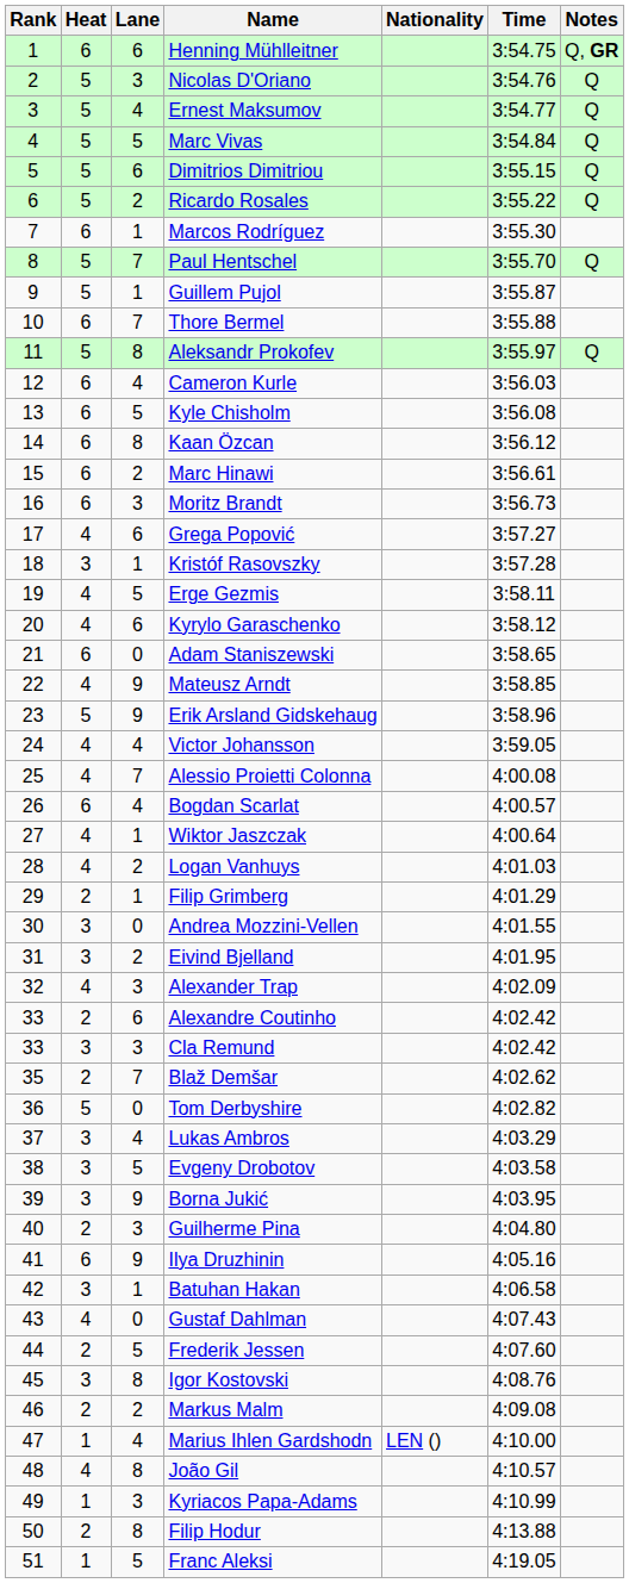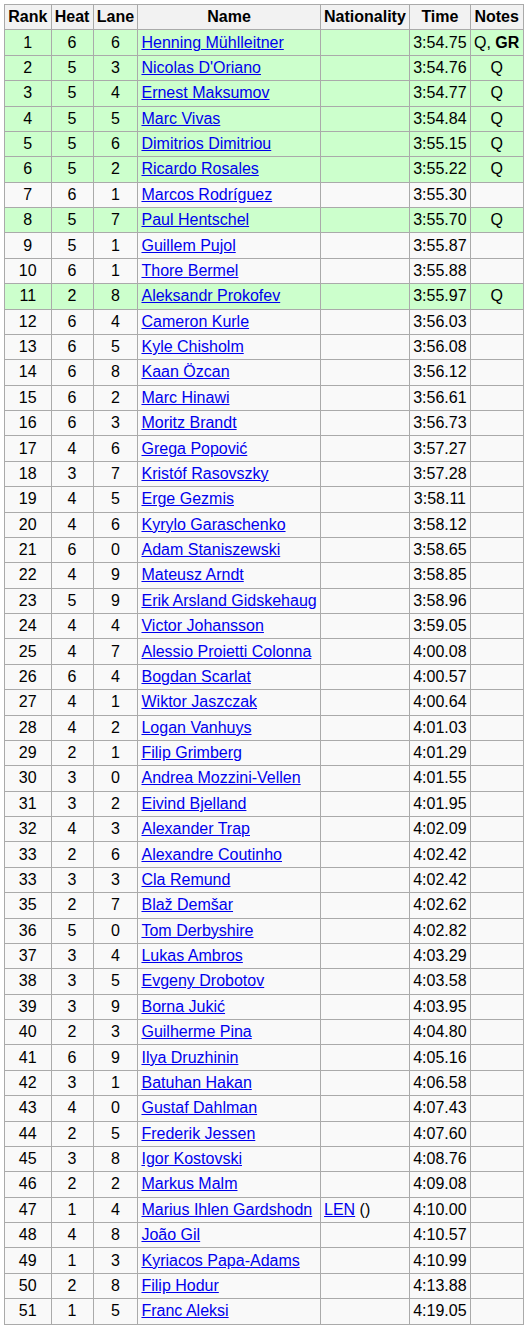 <table class="wikitable sortable" style="text-align:center">
 <tr>
 <th>Rank</th>
 <th>Heat</th>
 <th>Lane</th>
 <th>Name</th>
 <th>Nationality</th>
 <th>Time</th>
 <th>Notes</th>
 </tr>
 <tr bgcolor=ccffcc>
 <td>1</td>
 <td>6</td>
 <td>6</td>
 <td align=left><a href='#'>Henning Mühlleitner</a></td>
 <td align=left></td>
 <td>3:54.75</td>
 <td>Q, <strong>GR</strong></td>
 </tr>
 <tr bgcolor=ccffcc>
 <td>2</td>
 <td>5</td>
 <td>3</td>
 <td align=left><a href='#'>Nicolas D'Oriano</a></td>
 <td align=left></td>
 <td>3:54.76</td>
 <td>Q</td>
 </tr>
 <tr bgcolor=ccffcc>
 <td>3</td>
 <td>5</td>
 <td>4</td>
 <td align=left><a href='#'>Ernest Maksumov</a></td>
 <td align=left></td>
 <td>3:54.77</td>
 <td>Q</td>
 </tr>
 <tr bgcolor=ccffcc>
 <td>4</td>
 <td>5</td>
 <td>5</td>
 <td align=left><a href='#'>Marc Vivas</a></td>
 <td align=left></td>
 <td>3:54.84</td>
 <td>Q</td>
 </tr>
 <tr bgcolor=ccffcc>
 <td>5</td>
 <td>5</td>
 <td>6</td>
 <td align=left><a href='#'>Dimitrios Dimitriou</a></td>
 <td align=left></td>
 <td>3:55.15</td>
 <td>Q</td>
 </tr>
 <tr bgcolor=ccffcc>
 <td>6</td>
 <td>5</td>
 <td>2</td>
 <td align=left><a href='#'>Ricardo Rosales</a></td>
 <td align=left></td>
 <td>3:55.22</td>
 <td>Q</td>
 </tr>
 <tr>
 <td>7</td>
 <td>6</td>
 <td>1</td>
 <td align=left><a href='#'>Marcos Rodríguez</a></td>
 <td align=left></td>
 <td>3:55.30</td>
 <td></td>
 </tr>
 <tr bgcolor=ccffcc>
 <td>8</td>
 <td>5</td>
 <td>7</td>
 <td align=left><a href='#'>Paul Hentschel</a></td>
 <td align=left></td>
 <td>3:55.70</td>
 <td>Q</td>
 </tr>
 <tr>
 <td>9</td>
 <td>5</td>
 <td>1</td>
 <td align=left><a href='#'>Guillem Pujol</a></td>
 <td align=left></td>
 <td>3:55.87</td>
 <td></td>
 </tr>
 <tr>
 <td>10</td>
 <td>6</td>
-<td>7</td>
+<td>1</td>
 <td align=left><a href='#'>Thore Bermel</a></td>
 <td align=left></td>
 <td>3:55.88</td>
 <td></td>
 </tr>
 <tr bgcolor=ccffcc>
 <td>11</td>
-<td>5</td>
+<td>2</td>
 <td>8</td>
 <td align=left><a href='#'>Aleksandr Prokofev</a></td>
 <td align=left></td>
 <td>3:55.97</td>
 <td>Q</td>
 </tr>
 <tr>
 <td>12</td>
 <td>6</td>
 <td>4</td>
 <td align=left><a href='#'>Cameron Kurle</a></td>
 <td align=left></td>
 <td>3:56.03</td>
 <td></td>
 </tr>
 <tr>
 <td>13</td>
 <td>6</td>
 <td>5</td>
 <td align=left><a href='#'>Kyle Chisholm</a></td>
 <td align=left></td>
 <td>3:56.08</td>
 <td></td>
 </tr>
 <tr>
 <td>14</td>
 <td>6</td>
 <td>8</td>
 <td align=left><a href='#'>Kaan Özcan</a></td>
 <td align=left></td>
 <td>3:56.12</td>
 <td></td>
 </tr>
 <tr>
 <td>15</td>
 <td>6</td>
 <td>2</td>
 <td align=left><a href='#'>Marc Hinawi</a></td>
 <td align=left></td>
 <td>3:56.61</td>
 <td></td>
 </tr>
 <tr>
 <td>16</td>
 <td>6</td>
 <td>3</td>
 <td align=left><a href='#'>Moritz Brandt</a></td>
 <td align=left></td>
 <td>3:56.73</td>
 <td></td>
 </tr>
 <tr>
 <td>17</td>
 <td>4</td>
 <td>6</td>
 <td align=left><a href='#'>Grega Popović</a></td>
 <td align=left></td>
 <td>3:57.27</td>
 <td></td>
 </tr>
 <tr>
 <td>18</td>
 <td>3</td>
-<td>1</td>
+<td>7</td>
 <td align=left><a href='#'>Kristóf Rasovszky</a></td>
 <td align=left></td>
 <td>3:57.28</td>
 <td></td>
 </tr>
 <tr>
 <td>19</td>
 <td>4</td>
 <td>5</td>
 <td align=left><a href='#'>Erge Gezmis</a></td>
 <td align=left></td>
 <td>3:58.11</td>
 <td></td>
 </tr>
 <tr>
 <td>20</td>
 <td>4</td>
 <td>6</td>
 <td align=left><a href='#'>Kyrylo Garaschenko</a></td>
 <td align=left></td>
 <td>3:58.12</td>
 <td></td>
 </tr>
 <tr>
 <td>21</td>
 <td>6</td>
 <td>0</td>
 <td align=left><a href='#'>Adam Staniszewski</a></td>
 <td align=left></td>
 <td>3:58.65</td>
 <td></td>
 </tr>
 <tr>
 <td>22</td>
 <td>4</td>
 <td>9</td>
 <td align=left><a href='#'>Mateusz Arndt</a></td>
 <td align=left></td>
 <td>3:58.85</td>
 <td></td>
 </tr>
 <tr>
 <td>23</td>
 <td>5</td>
 <td>9</td>
 <td align=left><a href='#'>Erik Arsland Gidskehaug</a></td>
 <td align=left></td>
 <td>3:58.96</td>
 <td></td>
 </tr>
 <tr>
 <td>24</td>
 <td>4</td>
 <td>4</td>
 <td align=left><a href='#'>Victor Johansson</a></td>
 <td align=left></td>
 <td>3:59.05</td>
 <td></td>
 </tr>
 <tr>
 <td>25</td>
 <td>4</td>
 <td>7</td>
 <td align=left><a href='#'>Alessio Proietti Colonna</a></td>
 <td align=left></td>
 <td>4:00.08</td>
 <td></td>
 </tr>
 <tr>
 <td>26</td>
 <td>6</td>
 <td>4</td>
 <td align=left><a href='#'>Bogdan Scarlat</a></td>
 <td align=left></td>
 <td>4:00.57</td>
 <td></td>
 </tr>
 <tr>
 <td>27</td>
 <td>4</td>
 <td>1</td>
 <td align=left><a href='#'>Wiktor Jaszczak</a></td>
 <td align=left></td>
 <td>4:00.64</td>
 <td></td>
 </tr>
 <tr>
 <td>28</td>
 <td>4</td>
 <td>2</td>
 <td align=left><a href='#'>Logan Vanhuys</a></td>
 <td align=left></td>
 <td>4:01.03</td>
 <td></td>
 </tr>
 <tr>
 <td>29</td>
 <td>2</td>
 <td>1</td>
 <td align=left><a href='#'>Filip Grimberg</a></td>
 <td align=left></td>
 <td>4:01.29</td>
 <td></td>
 </tr>
 <tr>
 <td>30</td>
 <td>3</td>
 <td>0</td>
 <td align=left><a href='#'>Andrea Mozzini-Vellen</a></td>
 <td align=left></td>
 <td>4:01.55</td>
 <td></td>
 </tr>
 <tr>
 <td>31</td>
 <td>3</td>
 <td>2</td>
 <td align=left><a href='#'>Eivind Bjelland</a></td>
 <td align=left></td>
 <td>4:01.95</td>
 <td></td>
 </tr>
 <tr>
 <td>32</td>
 <td>4</td>
 <td>3</td>
 <td align=left><a href='#'>Alexander Trap</a></td>
 <td align=left></td>
 <td>4:02.09</td>
 <td></td>
 </tr>
 <tr>
 <td>33</td>
 <td>2</td>
 <td>6</td>
 <td align=left><a href='#'>Alexandre Coutinho</a></td>
 <td align=left></td>
 <td>4:02.42</td>
 <td></td>
 </tr>
 <tr>
 <td>33</td>
 <td>3</td>
 <td>3</td>
 <td align=left><a href='#'>Cla Remund</a></td>
 <td align=left></td>
 <td>4:02.42</td>
 <td></td>
 </tr>
 <tr>
 <td>35</td>
 <td>2</td>
 <td>7</td>
 <td align=left><a href='#'>Blaž Demšar</a></td>
 <td align=left></td>
 <td>4:02.62</td>
 <td></td>
 </tr>
 <tr>
 <td>36</td>
 <td>5</td>
 <td>0</td>
 <td align=left><a href='#'>Tom Derbyshire</a></td>
 <td align=left></td>
 <td>4:02.82</td>
 <td></td>
 </tr>
 <tr>
 <td>37</td>
 <td>3</td>
 <td>4</td>
 <td align=left><a href='#'>Lukas Ambros</a></td>
 <td align=left></td>
 <td>4:03.29</td>
 <td></td>
 </tr>
 <tr>
 <td>38</td>
 <td>3</td>
 <td>5</td>
 <td align=left><a href='#'>Evgeny Drobotov</a></td>
 <td align=left></td>
 <td>4:03.58</td>
 <td></td>
 </tr>
 <tr>
 <td>39</td>
 <td>3</td>
 <td>9</td>
 <td align=left><a href='#'>Borna Jukić</a></td>
 <td align=left></td>
 <td>4:03.95</td>
 <td></td>
 </tr>
 <tr>
 <td>40</td>
 <td>2</td>
 <td>3</td>
 <td align=left><a href='#'>Guilherme Pina</a></td>
 <td align=left></td>
 <td>4:04.80</td>
 <td></td>
 </tr>
 <tr>
 <td>41</td>
 <td>6</td>
 <td>9</td>
 <td align=left><a href='#'>Ilya Druzhinin</a></td>
 <td align=left></td>
 <td>4:05.16</td>
 <td></td>
 </tr>
 <tr>
 <td>42</td>
 <td>3</td>
 <td>1</td>
 <td align=left><a href='#'>Batuhan Hakan</a></td>
 <td align=left></td>
 <td>4:06.58</td>
 <td></td>
 </tr>
 <tr>
 <td>43</td>
 <td>4</td>
 <td>0</td>
 <td align=left><a href='#'>Gustaf Dahlman</a></td>
 <td align=left></td>
 <td>4:07.43</td>
 <td></td>
 </tr>
 <tr>
 <td>44</td>
 <td>2</td>
 <td>5</td>
 <td align=left><a href='#'>Frederik Jessen</a></td>
 <td align=left></td>
 <td>4:07.60</td>
 <td></td>
 </tr>
 <tr>
 <td>45</td>
 <td>3</td>
 <td>8</td>
 <td align=left><a href='#'>Igor Kostovski</a></td>
 <td align=left></td>
 <td>4:08.76</td>
 <td></td>
 </tr>
 <tr>
 <td>46</td>
 <td>2</td>
 <td>2</td>
 <td align=left><a href='#'>Markus Malm</a></td>
 <td align=left></td>
 <td>4:09.08</td>
 <td></td>
 </tr>
 <tr>
 <td>47</td>
 <td>1</td>
 <td>4</td>
 <td align=left><a href='#'>Marius Ihlen Gardshodn</a></td>
 <td align=left><a href='#'>LEN</a> ()</td>
 <td>4:10.00</td>
 <td></td>
 </tr>
 <tr>
 <td>48</td>
 <td>4</td>
 <td>8</td>
 <td align=left><a href='#'>João Gil</a></td>
 <td align=left></td>
 <td>4:10.57</td>
 <td></td>
 </tr>
 <tr>
 <td>49</td>
 <td>1</td>
 <td>3</td>
 <td align=left><a href='#'>Kyriacos Papa-Adams</a></td>
 <td align=left></td>
 <td>4:10.99</td>
 <td></td>
 </tr>
 <tr>
 <td>50</td>
 <td>2</td>
 <td>8</td>
 <td align=left><a href='#'>Filip Hodur</a></td>
 <td align=left></td>
 <td>4:13.88</td>
 <td></td>
 </tr>
 <tr>
 <td>51</td>
 <td>1</td>
 <td>5</td>
 <td align=left><a href='#'>Franc Aleksi</a></td>
 <td align=left></td>
 <td>4:19.05</td>
 <td></td>
 </tr>
 </table>
